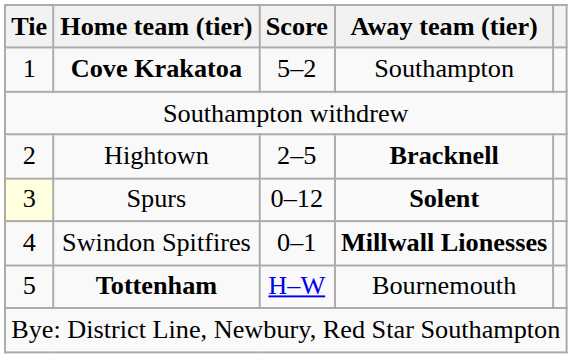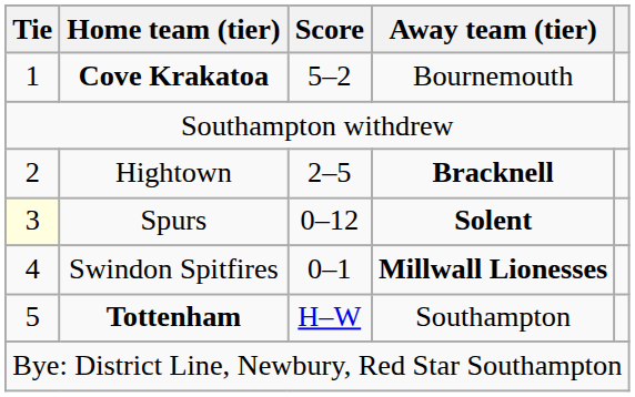 <table class="wikitable" style="text-align:center; font-size:85%">
 <tr>
 <th>Tie</th>
 <th>Home team (tier)</th>
 <th>Score</th>
 <th>Away team (tier)</th>
 <th></th>
 </tr>
 <tr>
 <td align="center">1</td>
 <td><strong>Cove Krakatoa</strong></td>
 <td align="center">5–2</td>
-<td>Southampton</td>
+<td>Bournemouth</td>
 <td></td>
 </tr>
 <tr>
 <td colspan="5" align="center">Southampton withdrew</td>
 </tr>
 <tr>
 <td align="center">2</td>
 <td>Hightown</td>
 <td align="center">2–5</td>
 <td><strong>Bracknell</strong></td>
 <td></td>
 </tr>
 <tr>
 <td align="center" style="background: lightyellow;">3</td>
 <td>Spurs</td>
 <td align="center">0–12</td>
 <td><strong>Solent</strong></td>
 <td></td>
 </tr>
 <tr>
 <td align="center">4</td>
 <td>Swindon Spitfires</td>
 <td align="center">0–1</td>
 <td><strong>Millwall Lionesses</strong></td>
 <td></td>
 </tr>
 <tr>
 <td align="center">5</td>
 <td><strong>Tottenham</strong></td>
 <td align="center"><a href='#'>H–W</a></td>
-<td>Bournemouth</td>
+<td>Southampton</td>
 <td></td>
 </tr>
 <tr>
 <td colspan="5" align="center">Bye: District Line, Newbury, Red Star Southampton</td>
 </tr>
 </table>
